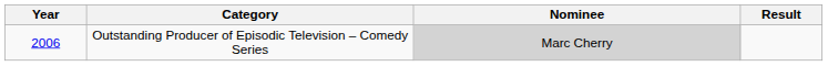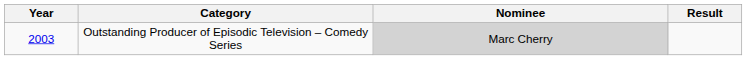 <table class="wikitable" width="80%">
 <tr>
 <th width="10%">Year</th>
 <th width="40%">Category</th>
 <th width="40%">Nominee</th>
 <th width="10%">Result</th>
 </tr>
 <tr>
-<td align="center"><a href='#'>2006</a></td>
+<td align="center"><a href='#'>2003</a></td>
 <td align="center">Outstanding Producer of Episodic Television – Comedy Series</td>
 <td align="center" style="background: lightgrey;">Marc Cherry</td>
 <td></td>
 </tr>
 </table>
